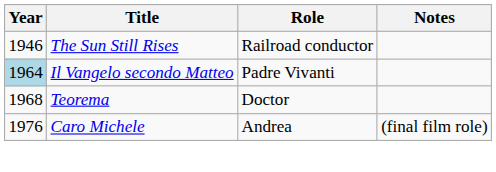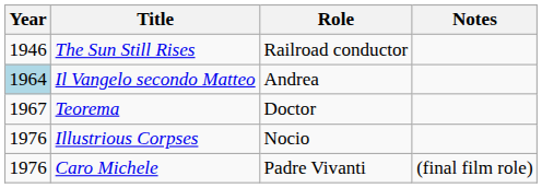 <table class="wikitable">
 <tr>
 <th>Year</th>
 <th>Title</th>
 <th>Role</th>
 <th>Notes</th>
 </tr>
 <tr>
 <td>1946</td>
 <td><em><a href='#'>The Sun Still Rises</a></em></td>
 <td>Railroad conductor</td>
 <td></td>
 </tr>
 <tr>
 <td style="background: lightblue;">1964</td>
 <td><em><a href='#'>Il Vangelo secondo Matteo</a></em></td>
-<td>Padre Vivanti</td>
+<td>Andrea</td>
 <td></td>
 </tr>
 <tr>
-<td>1968</td>
+<td>1967</td>
 <td><em><a href='#'>Teorema</a></em></td>
 <td>Doctor</td>
 <td></td>
 </tr>
 <tr>
 <td>1976</td>
+<td><em><a href='#'>Illustrious Corpses</a></em></td>
+<td>Nocio</td>
+<td></td>
+</tr>
+<tr>
+<td>1976</td>
 <td><em><a href='#'>Caro Michele</a></em></td>
-<td>Andrea</td>
+<td>Padre Vivanti</td>
 <td>(final film role)</td>
 </tr>
 </table>
